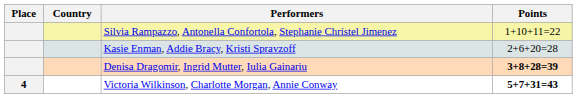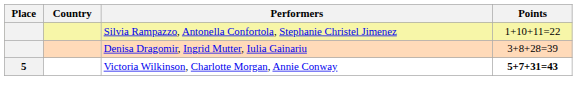 <table class="wikitable" width=60% style="font-size:90%; text-align:center;">
 <tr align=center bgcolor="#EFEFEF">
 <th>Place</th>
 <th align=left>Country</th>
 <th align=left>Performers</th>
 <th>Points</th>
 </tr>
 <tr align="center" valign="top" bgcolor="#F7F6A8">
 <th></th>
 <td align=left></td>
 <td align=left><a href='#'>Silvia Rampazzo</a>, <a href='#'>Antonella Confortola</a>, <a href='#'>Stephanie Christel Jimenez</a></td>
 <td>1+10+11=22</td>
 </tr>
-<tr align="center" valign="top" bgcolor="#DCE5E5">
-<th></th>
-<td align=left></td>
-<td align=left><a href='#'>Kasie Enman</a>, <a href='#'>Addie Bracy</a>, <a href='#'>Kristi Spravzoff</a></td>
-<td>2+6+20=28</td>
-</tr>
 <tr align="center" valign="top" bgcolor="#FFDAB9">
 <th></th>
 <td align=left></td>
 <td align=left><a href='#'>Denisa Dragomir</a>, <a href='#'>Ingrid Mutter</a>, <a href='#'>Iulia Gainariu</a></td>
-<td><strong>3+8+28=39</strong></td>
+<td>3+8+28=39</td>
 </tr>
 <tr align="center" valign="top" bgcolor="#FFFFFF">
-<th>4</th>
+<th>5</th>
 <td align=left></td>
 <td align=left><a href='#'>Victoria Wilkinson</a>, <a href='#'>Charlotte Morgan</a>, <a href='#'>Annie Conway</a></td>
 <td><strong>5+7+31=43</strong></td>
 </tr>
 </table>
